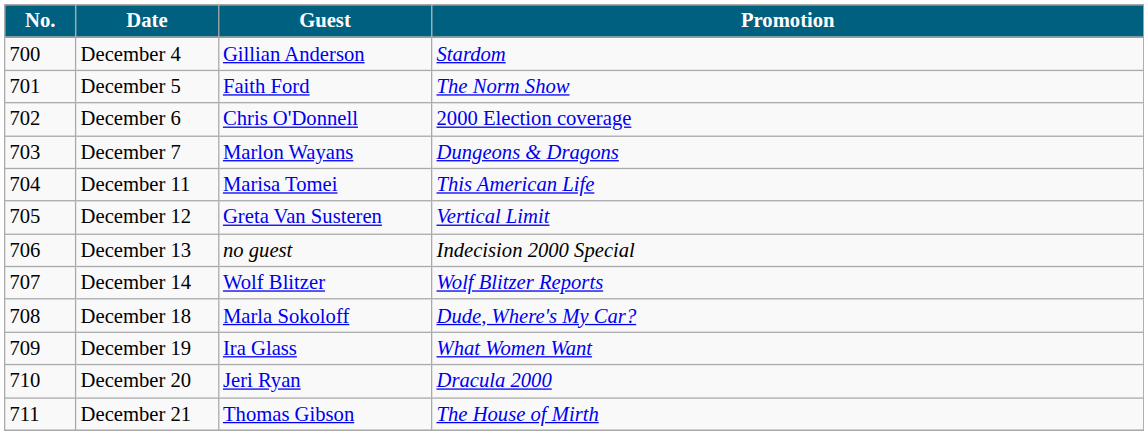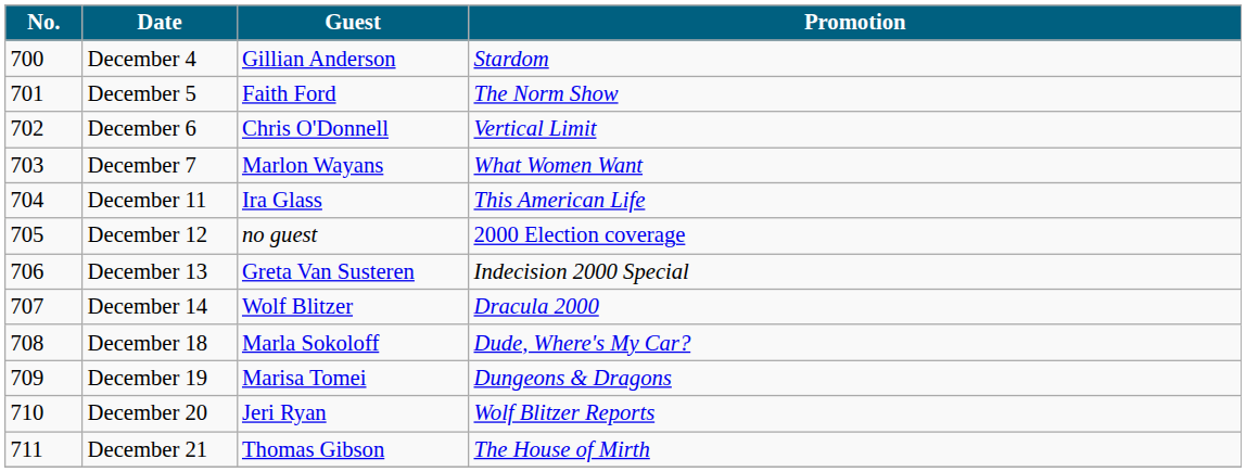 <table class="wikitable" width="100%">
 <tr bgcolor="#CCCCCC">
 <th width="5%" style="background:#006080; color:white"><abbr>No.</abbr></th>
 <th width="10%" style="background:#006080; color:white">Date</th>
 <th width="15%" style="background:#006080; color:white">Guest</th>
 <th width="50%" style="background:#006080; color:white">Promotion</th>
 </tr>
 <tr>
 <td>700</td>
 <td>December 4</td>
 <td><a href='#'>Gillian Anderson</a></td>
 <td><em><a href='#'>Stardom</a></em></td>
 </tr>
 <tr>
 <td>701</td>
 <td>December 5</td>
 <td><a href='#'>Faith Ford</a></td>
 <td><em><a href='#'>The Norm Show</a></em></td>
 </tr>
 <tr>
 <td>702</td>
 <td>December 6</td>
 <td><a href='#'>Chris O'Donnell</a></td>
-<td><a href='#'>2000 Election coverage</a></td>
+<td><em><a href='#'>Vertical Limit</a></em></td>
 </tr>
 <tr>
 <td>703</td>
 <td>December 7</td>
 <td><a href='#'>Marlon Wayans</a></td>
-<td><em><a href='#'>Dungeons & Dragons</a></em></td>
+<td><em><a href='#'>What Women Want</a></em></td>
 </tr>
 <tr>
 <td>704</td>
 <td>December 11</td>
-<td><a href='#'>Marisa Tomei</a></td>
+<td><a href='#'>Ira Glass</a></td>
 <td><em><a href='#'>This American Life</a></em></td>
 </tr>
 <tr>
 <td>705</td>
 <td>December 12</td>
-<td><a href='#'>Greta Van Susteren</a></td>
-<td><em><a href='#'>Vertical Limit</a></em></td>
+<td><em>no guest</em></td>
+<td><a href='#'>2000 Election coverage</a></td>
 </tr>
 <tr>
 <td>706</td>
 <td>December 13</td>
-<td><em>no guest</em></td>
+<td><a href='#'>Greta Van Susteren</a></td>
 <td><em>Indecision 2000 Special</em></td>
 </tr>
 <tr>
 <td>707</td>
 <td>December 14</td>
 <td><a href='#'>Wolf Blitzer</a></td>
-<td><em><a href='#'>Wolf Blitzer Reports</a></em></td>
+<td><em><a href='#'>Dracula 2000</a></em></td>
 </tr>
 <tr>
 <td>708</td>
 <td>December 18</td>
 <td><a href='#'>Marla Sokoloff</a></td>
 <td><em><a href='#'>Dude, Where's My Car?</a></em></td>
 </tr>
 <tr>
 <td>709</td>
 <td>December 19</td>
-<td><a href='#'>Ira Glass</a></td>
-<td><em><a href='#'>What Women Want</a></em></td>
+<td><a href='#'>Marisa Tomei</a></td>
+<td><em><a href='#'>Dungeons & Dragons</a></em></td>
 </tr>
 <tr>
 <td>710</td>
 <td>December 20</td>
 <td><a href='#'>Jeri Ryan</a></td>
-<td><em><a href='#'>Dracula 2000</a></em></td>
+<td><em><a href='#'>Wolf Blitzer Reports</a></em></td>
 </tr>
 <tr>
 <td>711</td>
 <td>December 21</td>
 <td><a href='#'>Thomas Gibson</a></td>
 <td><em><a href='#'>The House of Mirth</a></em></td>
 </tr>
 <tr>
 </tr>
 </table>
